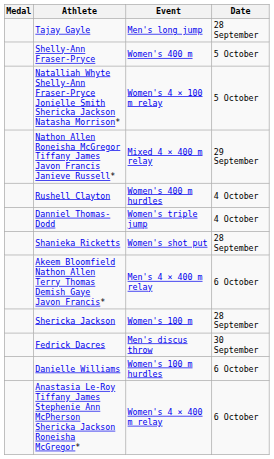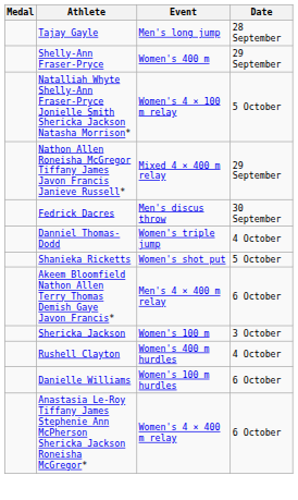 <table class=wikitable style=font-size:90% width=60%>
 <tr>
 <th>Medal</th>
 <th>Athlete</th>
 <th>Event</th>
 <th>Date</th>
 </tr>
 <tr>
 <td></td>
 <td><a href='#'>Tajay Gayle</a></td>
 <td><a href='#'>Men's long jump</a></td>
 <td>28 September</td>
 </tr>
 <tr>
 <td></td>
 <td><a href='#'>Shelly-Ann Fraser-Pryce</a></td>
 <td><a href='#'>Women's 400 m</a></td>
-<td>5 October</td>
+<td>29 September</td>
 </tr>
 <tr>
 <td></td>
 <td><a href='#'>Natalliah Whyte</a><br><a href='#'>Shelly-Ann Fraser-Pryce</a><br><a href='#'>Jonielle Smith</a><br><a href='#'>Shericka Jackson</a><br><a href='#'>Natasha Morrison</a>*</td>
 <td><a href='#'>Women's 4 × 100 m relay</a></td>
 <td>5 October</td>
 </tr>
 <tr>
 <td></td>
 <td><a href='#'>Nathon Allen</a><br><a href='#'>Roneisha McGregor</a><br><a href='#'>Tiffany James</a><br><a href='#'>Javon Francis</a><br><a href='#'>Janieve Russell</a>*</td>
 <td><a href='#'>Mixed 4 × 400 m relay</a></td>
 <td>29 September</td>
 </tr>
 <tr>
 <td></td>
-<td><a href='#'>Rushell Clayton</a></td>
-<td><a href='#'>Women's 400 m hurdles</a></td>
-<td>4 October</td>
+<td><a href='#'>Fedrick Dacres</a></td>
+<td><a href='#'>Men's discus throw</a></td>
+<td>30 September</td>
 </tr>
 <tr>
 <td></td>
 <td><a href='#'>Danniel Thomas-Dodd</a></td>
 <td><a href='#'>Women's triple jump</a></td>
 <td>4 October</td>
 </tr>
 <tr>
 <td></td>
 <td><a href='#'>Shanieka Ricketts</a></td>
 <td><a href='#'>Women's shot put</a></td>
-<td>28 September</td>
+<td>5 October</td>
 </tr>
 <tr>
 <td></td>
 <td><a href='#'>Akeem Bloomfield</a><br><a href='#'>Nathon Allen</a><br><a href='#'>Terry Thomas</a><br><a href='#'>Demish Gaye</a><br><a href='#'>Javon Francis</a>*</td>
 <td><a href='#'>Men's 4 × 400 m relay</a></td>
 <td>6 October</td>
 </tr>
 <tr>
 <td></td>
 <td><a href='#'>Shericka Jackson</a></td>
 <td><a href='#'>Women's 100 m</a></td>
-<td>28 September</td>
+<td>3 October</td>
 </tr>
 <tr>
 <td></td>
-<td><a href='#'>Fedrick Dacres</a></td>
-<td><a href='#'>Men's discus throw</a></td>
-<td>30 September</td>
+<td><a href='#'>Rushell Clayton</a></td>
+<td><a href='#'>Women's 400 m hurdles</a></td>
+<td>4 October</td>
 </tr>
 <tr>
 <td></td>
 <td><a href='#'>Danielle Williams</a></td>
 <td><a href='#'>Women's 100 m hurdles</a></td>
 <td>6 October</td>
 </tr>
 <tr>
 <td></td>
 <td><a href='#'>Anastasia Le-Roy</a><br><a href='#'>Tiffany James</a><br><a href='#'>Stephenie Ann McPherson</a><br><a href='#'>Shericka Jackson</a><br><a href='#'>Roneisha McGregor</a>*</td>
 <td><a href='#'>Women's 4 × 400 m relay</a></td>
 <td>6 October</td>
 </tr>
 </table>
